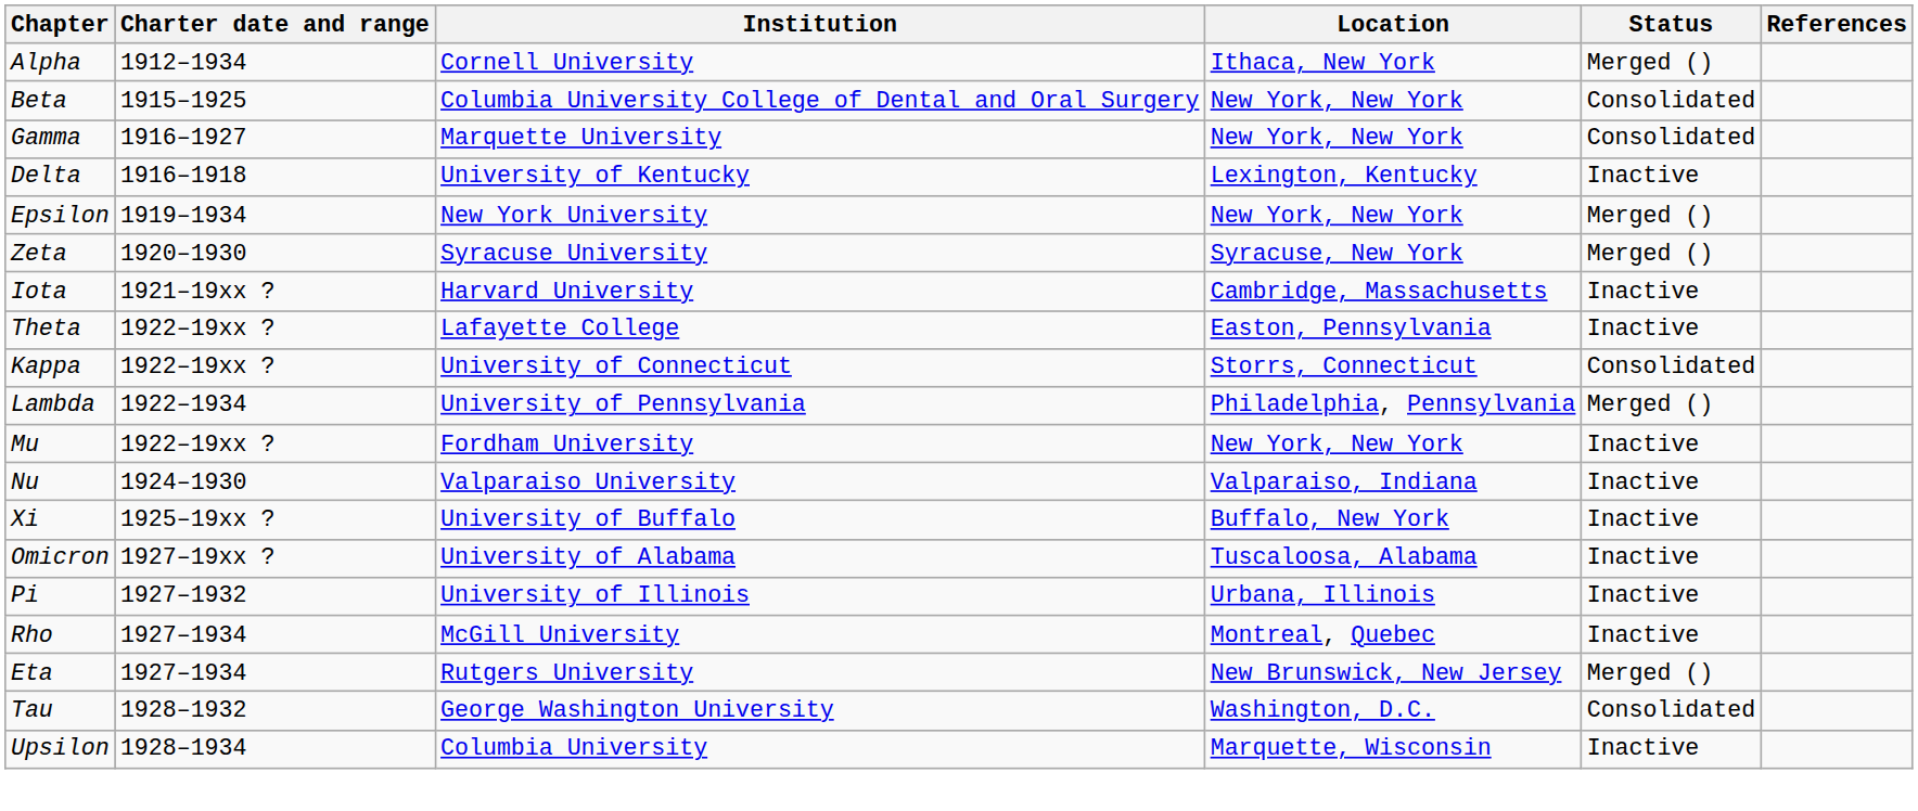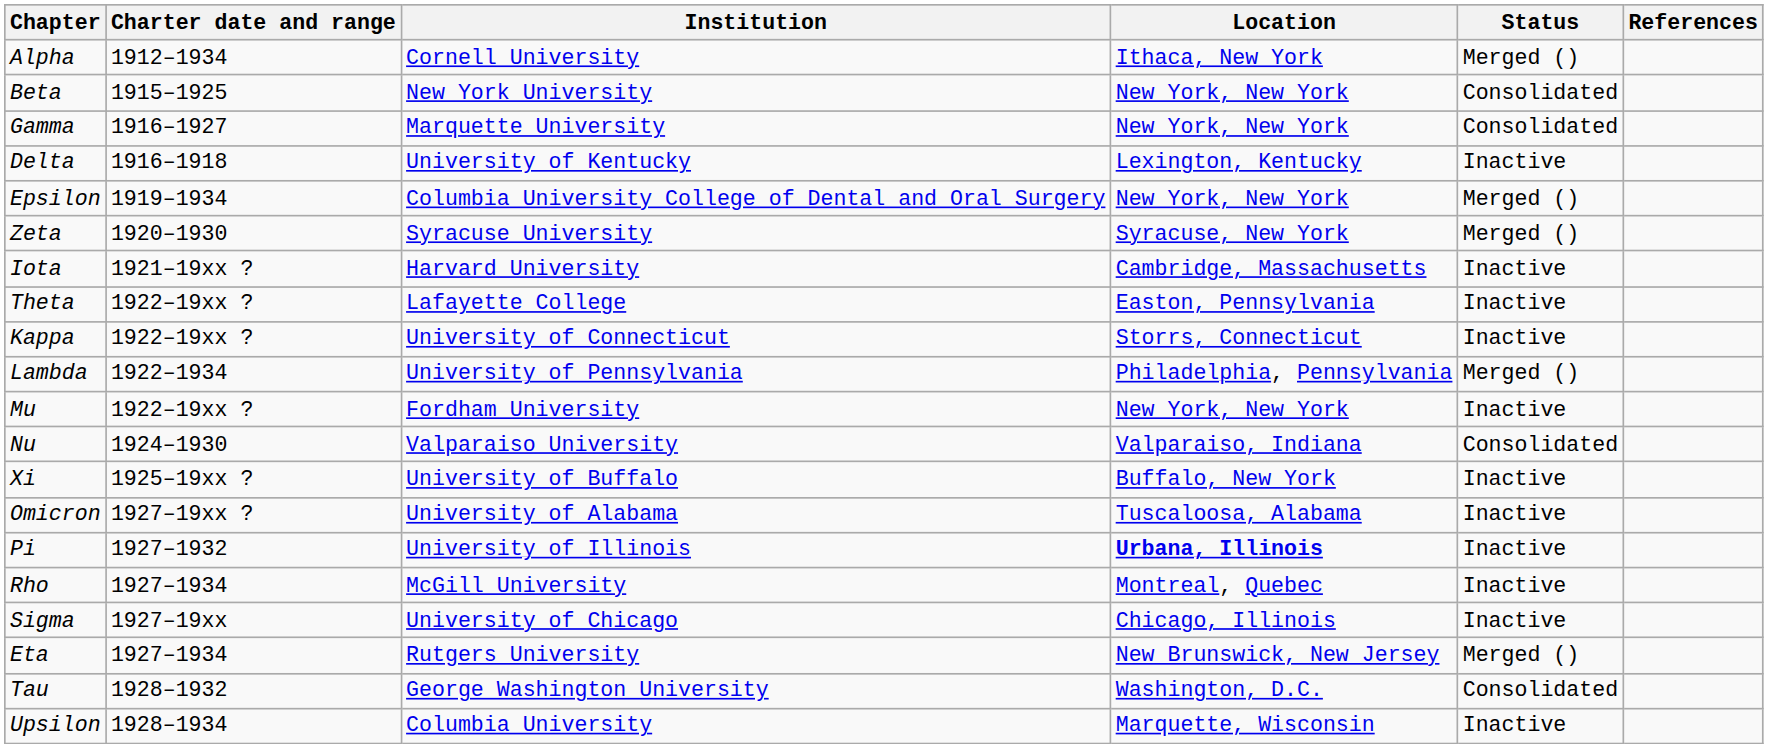 <table class="wikitable sortable">
 <tr>
 <th>Chapter</th>
 <th>Charter date and range</th>
 <th>Institution</th>
 <th>Location</th>
 <th>Status</th>
 <th>References</th>
 </tr>
 <tr>
 <td><em>Alpha</em></td>
 <td>1912–1934</td>
 <td><a href='#'>Cornell University</a></td>
 <td><a href='#'>Ithaca, New York</a></td>
 <td>Merged (<strong></strong>)</td>
 <td></td>
 </tr>
 <tr>
 <td><em>Beta</em></td>
 <td>1915–1925</td>
-<td><a href='#'>Columbia University College of Dental and Oral Surgery</a></td>
+<td><a href='#'>New York University</a></td>
 <td><a href='#'>New York, New York</a></td>
 <td>Consolidated</td>
 <td></td>
 </tr>
 <tr>
 <td><em>Gamma</em></td>
 <td>1916–1927</td>
 <td><a href='#'>Marquette University</a></td>
 <td><a href='#'>New York, New York</a></td>
 <td>Consolidated</td>
 <td></td>
 </tr>
 <tr>
 <td><em>Delta</em></td>
 <td>1916–1918</td>
 <td><a href='#'>University of Kentucky</a></td>
 <td><a href='#'>Lexington, Kentucky</a></td>
 <td>Inactive</td>
 <td></td>
 </tr>
 <tr>
 <td><em>Epsilon</em></td>
 <td>1919–1934</td>
-<td><a href='#'>New York University</a></td>
+<td><a href='#'>Columbia University College of Dental and Oral Surgery</a></td>
 <td><a href='#'>New York, New York</a></td>
 <td>Merged (<strong></strong>)</td>
 <td></td>
 </tr>
 <tr>
 <td><em>Zeta</em></td>
 <td>1920–1930</td>
 <td><a href='#'>Syracuse University</a></td>
 <td><a href='#'>Syracuse, New York</a></td>
 <td>Merged (<strong></strong>)</td>
 <td></td>
 </tr>
 <tr>
 <td><em>Iota</em></td>
 <td>1921–19xx ?</td>
 <td><a href='#'>Harvard University</a></td>
 <td><a href='#'>Cambridge, Massachusetts</a></td>
 <td>Inactive</td>
 <td></td>
 </tr>
 <tr>
 <td><em>Theta</em></td>
 <td>1922–19xx ?</td>
 <td><a href='#'>Lafayette College</a></td>
 <td><a href='#'>Easton, Pennsylvania</a></td>
 <td>Inactive</td>
 <td></td>
 </tr>
 <tr>
 <td><em>Kappa</em></td>
 <td>1922–19xx ?</td>
 <td><a href='#'>University of Connecticut</a></td>
 <td><a href='#'>Storrs, Connecticut</a></td>
-<td>Consolidated</td>
+<td>Inactive</td>
 <td></td>
 </tr>
 <tr>
 <td><em>Lambda</em></td>
 <td>1922–1934</td>
 <td><a href='#'>University of Pennsylvania</a></td>
 <td><a href='#'>Philadelphia</a>, <a href='#'>Pennsylvania</a></td>
 <td>Merged (<strong></strong>)</td>
 <td></td>
 </tr>
 <tr>
 <td><em>Mu</em></td>
 <td>1922–19xx ?</td>
 <td><a href='#'>Fordham University</a></td>
 <td><a href='#'>New York, New York</a></td>
 <td>Inactive</td>
 <td></td>
 </tr>
 <tr>
 <td><em>Nu</em></td>
 <td>1924–1930</td>
 <td><a href='#'>Valparaiso University</a></td>
 <td><a href='#'>Valparaiso, Indiana</a></td>
-<td>Inactive</td>
+<td>Consolidated</td>
 <td></td>
 </tr>
 <tr>
 <td><em>Xi</em></td>
 <td>1925–19xx ?</td>
 <td><a href='#'>University of Buffalo</a></td>
 <td><a href='#'>Buffalo, New York</a></td>
 <td>Inactive</td>
 <td></td>
 </tr>
 <tr>
 <td><em>Omicron</em></td>
 <td>1927–19xx ?</td>
 <td><a href='#'>University of Alabama</a></td>
 <td><a href='#'>Tuscaloosa, Alabama</a></td>
 <td>Inactive</td>
 <td></td>
 </tr>
 <tr>
 <td><em>Pi</em></td>
 <td>1927–1932</td>
 <td><a href='#'>University of Illinois</a></td>
-<td><a href='#'>Urbana, Illinois</a></td>
+<td><strong><a href='#'>Urbana, Illinois</a></strong></td>
 <td>Inactive</td>
 <td></td>
 </tr>
 <tr>
 <td><em>Rho</em></td>
 <td>1927–1934</td>
 <td><a href='#'>McGill University</a></td>
 <td><a href='#'>Montreal</a>, <a href='#'>Quebec</a></td>
+<td>Inactive</td>
+<td></td>
+</tr>
+<tr>
+<td><em>Sigma</em></td>
+<td>1927–19xx</td>
+<td><a href='#'>University of Chicago</a></td>
+<td><a href='#'>Chicago, Illinois</a></td>
 <td>Inactive</td>
 <td></td>
 </tr>
 <tr>
 <td><em>Eta</em></td>
 <td>1927–1934</td>
 <td><a href='#'>Rutgers University</a></td>
 <td><a href='#'>New Brunswick, New Jersey</a></td>
 <td>Merged (<strong></strong>)</td>
 <td></td>
 </tr>
 <tr>
 <td><em>Tau</em></td>
 <td>1928–1932</td>
 <td><a href='#'>George Washington University</a></td>
 <td><a href='#'>Washington, D.C.</a></td>
 <td>Consolidated</td>
 <td></td>
 </tr>
 <tr>
 <td><em>Upsilon</em></td>
 <td>1928–1934</td>
 <td><a href='#'>Columbia University</a></td>
 <td><a href='#'>Marquette, Wisconsin</a></td>
 <td>Inactive</td>
 <td></td>
 </tr>
 </table>
